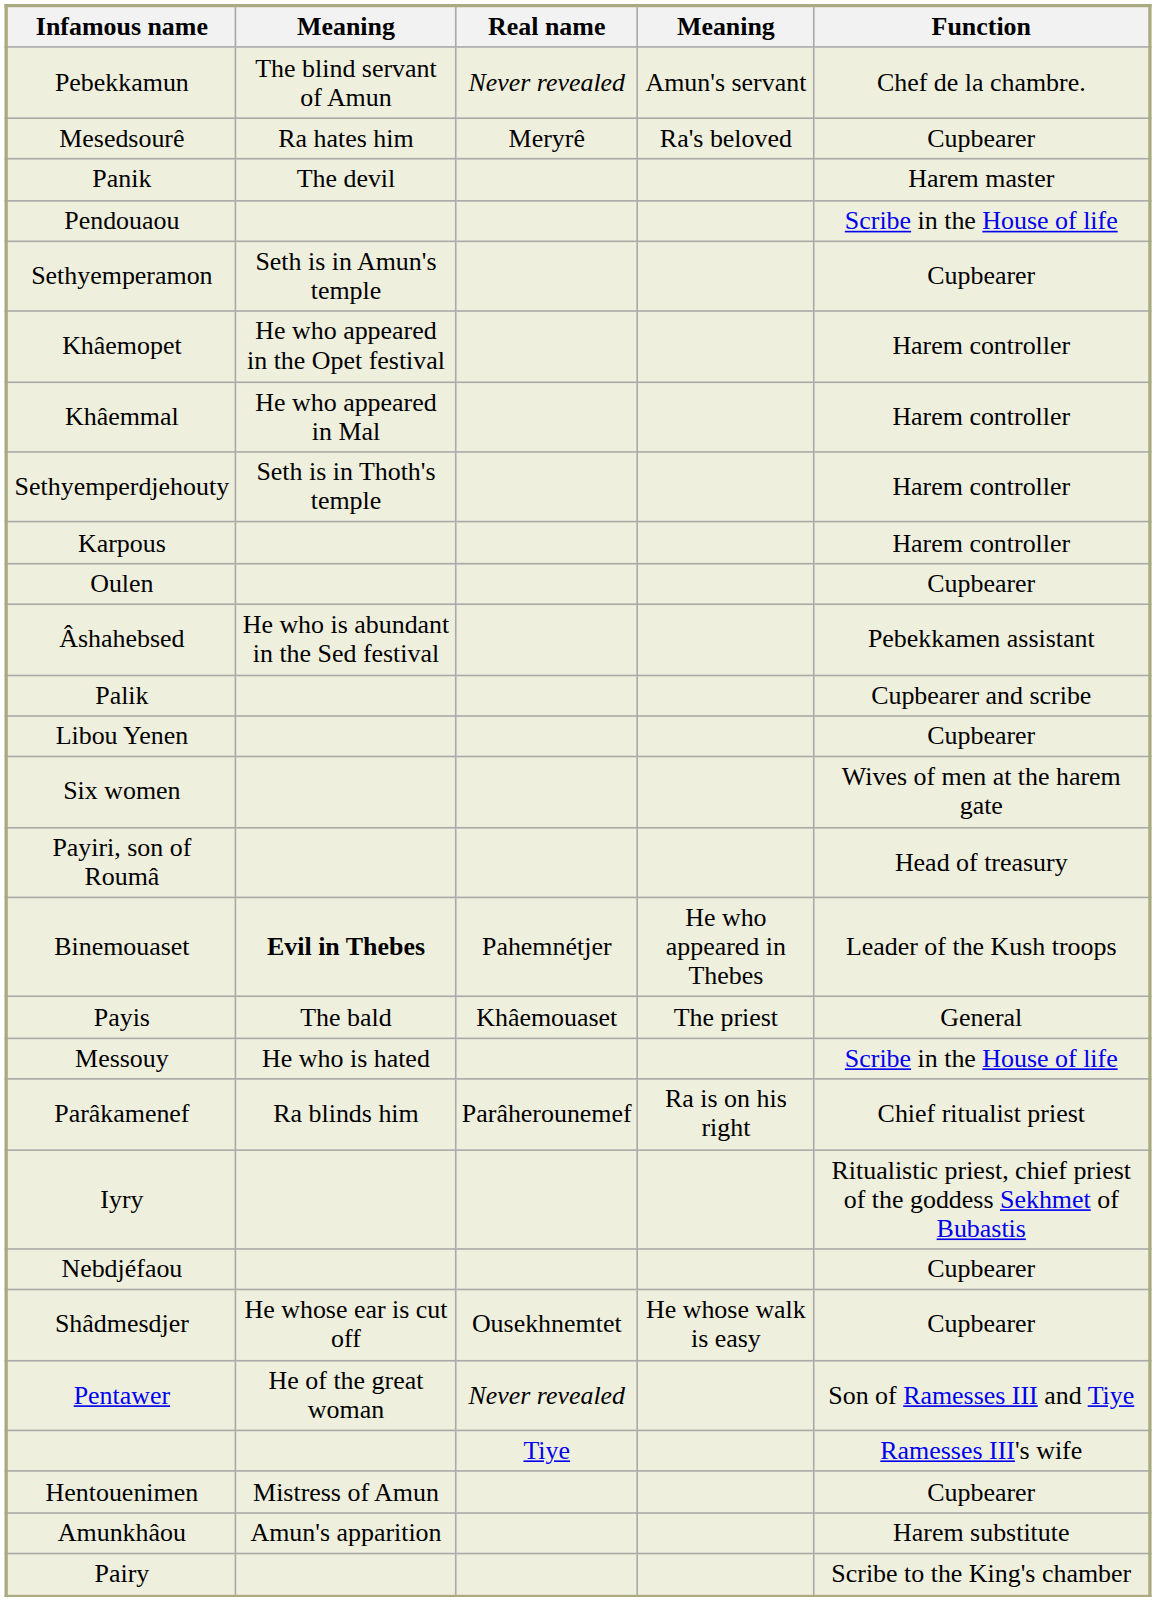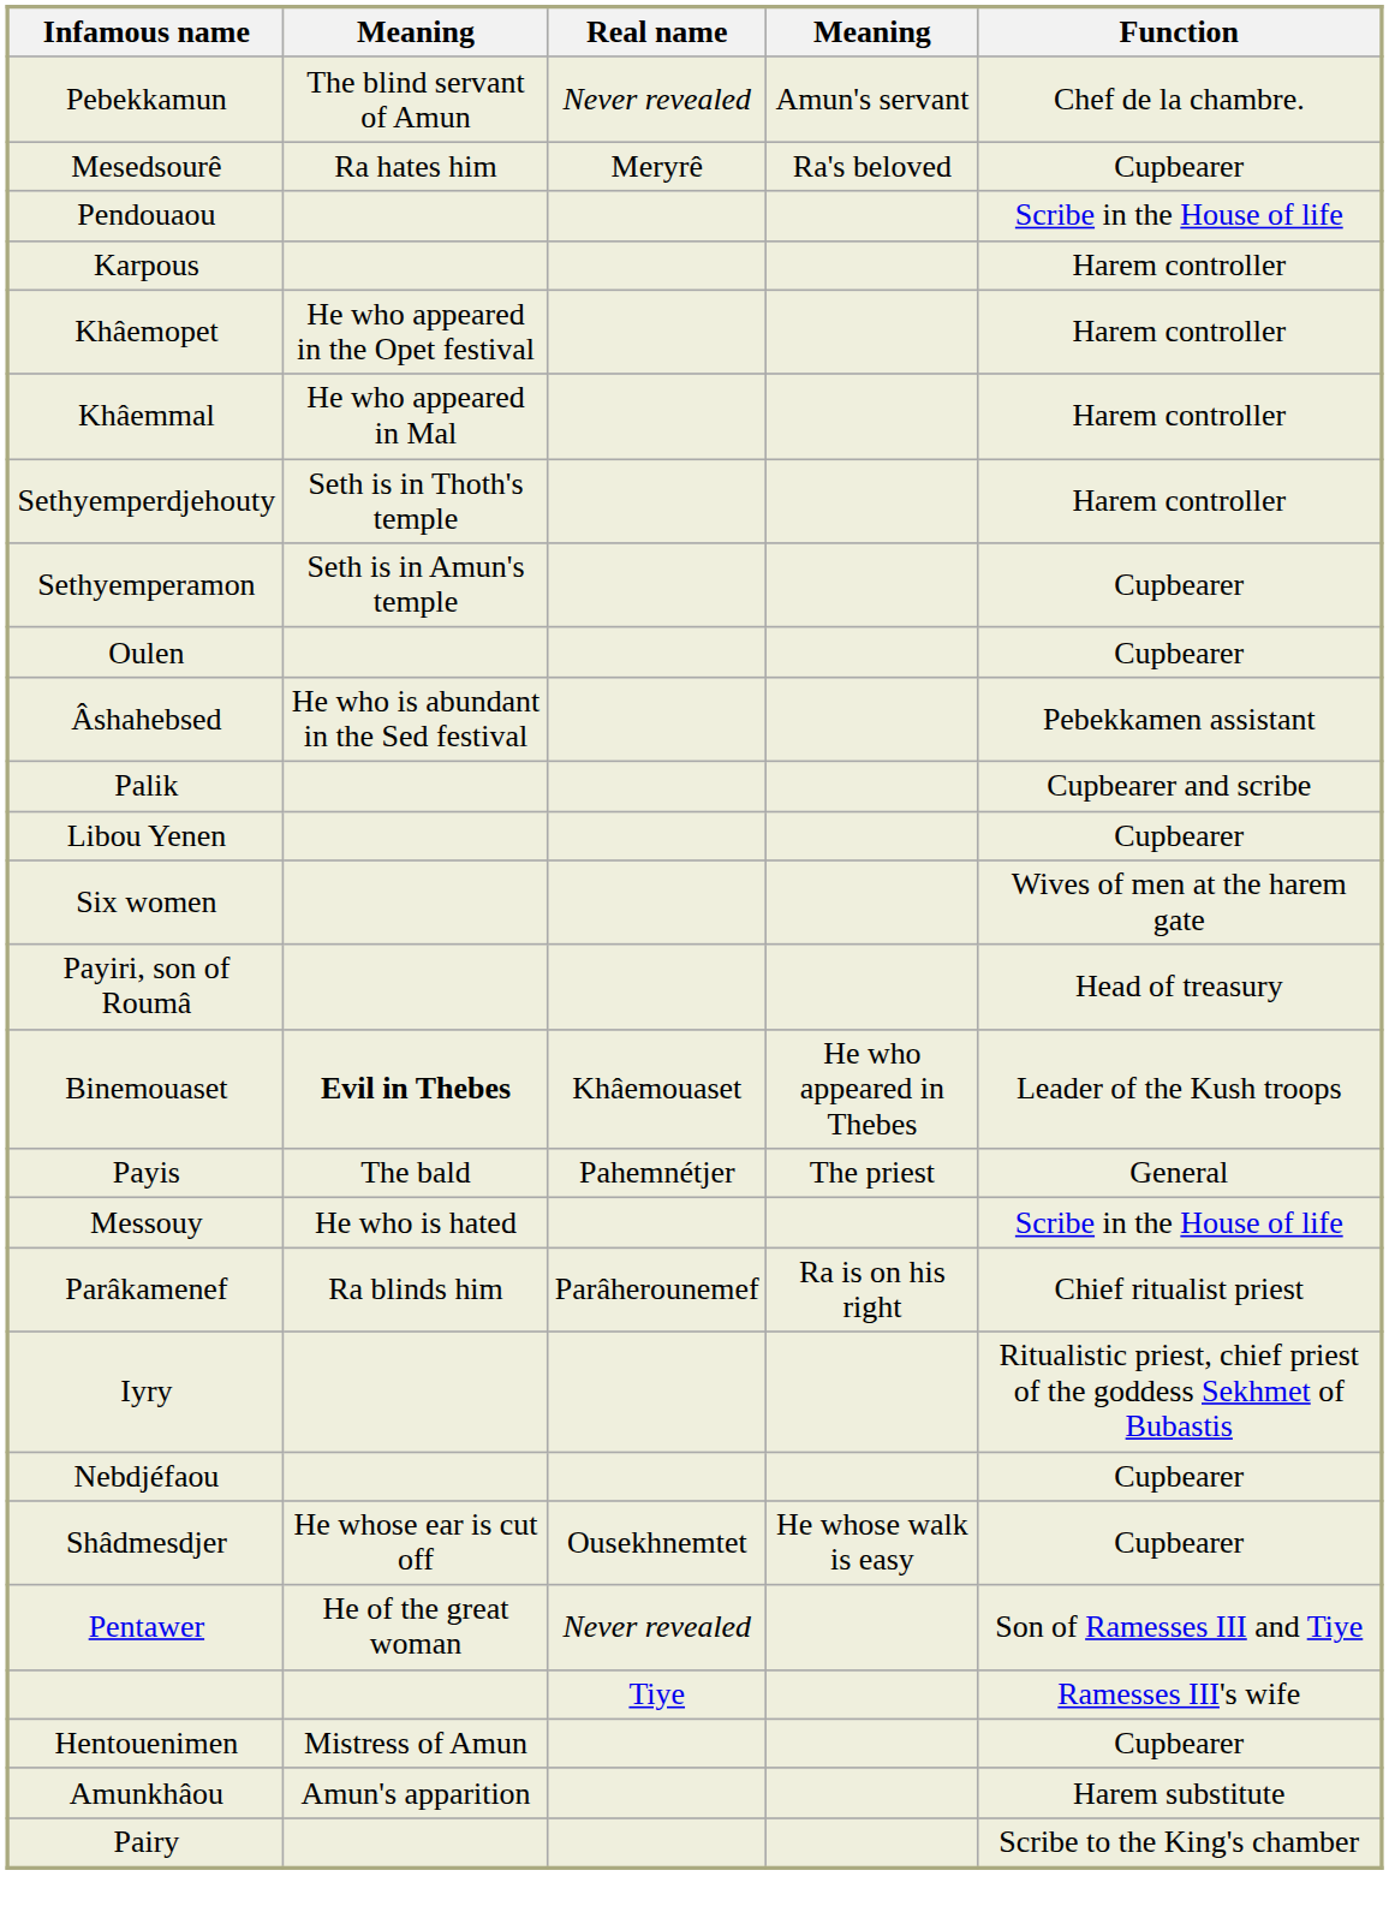 <table class="wikitable" width="80%" align="none" rules="all" style="border:2px solid #AAAA80; background-color:#EFEFDD ; margin:auto">
 <tr style="background:#CCCCAA;">
 <th>Infamous name</th>
 <th>Meaning</th>
 <th>Real name</th>
 <th>Meaning</th>
 <th>Function</th>
 </tr>
 <tr>
 <td style="text-align:center">Pebekkamun</td>
 <td style="text-align:center">The blind servant of Amun</td>
 <td style="text-align:center"><em>Never revealed</em></td>
 <td style="text-align:center">Amun's servant</td>
 <td style="text-align:center">Chef de la chambre.</td>
 </tr>
 <tr>
 <td style="text-align:center">Mesedsourê</td>
 <td style="text-align:center">Ra hates him</td>
 <td style="text-align:center">Meryrê</td>
 <td style="text-align:center">Ra's beloved</td>
 <td style="text-align:center">Cupbearer</td>
 </tr>
 <tr>
-<td style="text-align:center">Panik</td>
-<td style="text-align:center">The devil</td>
-<td></td>
-<td></td>
-<td style="text-align:center">Harem master</td>
-</tr>
-<tr>
 <td style="text-align:center">Pendouaou</td>
 <td></td>
 <td></td>
 <td></td>
 <td style="text-align:center"><a href='#'>Scribe</a> in the <a href='#'>House of life</a></td>
 </tr>
 <tr>
-<td style="text-align:center">Sethyemperamon</td>
-<td style="text-align:center">Seth is in Amun's temple</td>
+<td style="text-align:center">Karpous</td>
 <td></td>
 <td></td>
-<td style="text-align:center">Cupbearer</td>
+<td></td>
+<td style="text-align:center">Harem controller</td>
 </tr>
 <tr>
 <td style="text-align:center">Khâemopet</td>
 <td style="text-align:center">He who appeared in the Opet festival</td>
 <td></td>
 <td></td>
 <td style="text-align:center">Harem controller</td>
 </tr>
 <tr>
 <td style="text-align:center">Khâemmal</td>
 <td style="text-align:center">He who appeared in Mal</td>
 <td></td>
 <td></td>
 <td style="text-align:center">Harem controller</td>
 </tr>
 <tr>
 <td style="text-align:center">Sethyemperdjehouty</td>
 <td style="text-align:center">Seth is in Thoth's temple</td>
 <td></td>
 <td></td>
 <td style="text-align:center">Harem controller</td>
 </tr>
 <tr>
-<td style="text-align:center">Karpous</td>
+<td style="text-align:center">Sethyemperamon</td>
+<td style="text-align:center">Seth is in Amun's temple</td>
 <td></td>
 <td></td>
-<td></td>
-<td style="text-align:center">Harem controller</td>
+<td style="text-align:center">Cupbearer</td>
 </tr>
 <tr>
 <td style="text-align:center">Oulen</td>
 <td></td>
 <td></td>
 <td></td>
 <td style="text-align:center">Cupbearer</td>
 </tr>
 <tr>
 <td style="text-align:center">Âshahebsed</td>
 <td style="text-align:center">He who is abundant in the Sed festival</td>
 <td></td>
 <td></td>
 <td style="text-align:center">Pebekkamen assistant</td>
 </tr>
 <tr>
 <td style="text-align:center">Palik</td>
 <td></td>
 <td></td>
 <td></td>
 <td style="text-align:center">Cupbearer and scribe</td>
 </tr>
 <tr>
 <td style="text-align:center">Libou Yenen</td>
 <td></td>
 <td></td>
 <td></td>
 <td style="text-align:center">Cupbearer</td>
 </tr>
 <tr>
 <td style="text-align:center">Six women</td>
 <td></td>
 <td></td>
 <td></td>
 <td style="text-align:center">Wives of men at the harem gate</td>
 </tr>
 <tr>
 <td style="text-align:center">Payiri, son of Roumâ</td>
 <td></td>
 <td></td>
 <td></td>
 <td style="text-align:center">Head of treasury</td>
 </tr>
 <tr>
 <td style="text-align:center">Binemouaset</td>
 <td style="text-align:center"><strong>Evil in Thebes</strong></td>
-<td style="text-align:center">Pahemnétjer</td>
+<td style="text-align:center">Khâemouaset</td>
 <td style="text-align:center">He who appeared in Thebes</td>
 <td style="text-align:center">Leader of the Kush troops</td>
 </tr>
 <tr>
 <td style="text-align:center">Payis</td>
 <td style="text-align:center">The bald</td>
-<td style="text-align:center">Khâemouaset</td>
+<td style="text-align:center">Pahemnétjer</td>
 <td style="text-align:center">The priest</td>
 <td style="text-align:center">General</td>
 </tr>
 <tr>
 <td style="text-align:center">Messouy</td>
 <td style="text-align:center">He who is hated</td>
 <td></td>
 <td></td>
 <td style="text-align:center"><a href='#'>Scribe</a> in the <a href='#'>House of life</a></td>
 </tr>
 <tr>
 <td style="text-align:center">Parâkamenef</td>
 <td style="text-align:center">Ra blinds him</td>
 <td style="text-align:center">Parâherounemef</td>
 <td style="text-align:center">Ra is on his right</td>
 <td style="text-align:center">Chief ritualist priest</td>
 </tr>
 <tr>
 <td style="text-align:center">Iyry</td>
 <td></td>
 <td></td>
 <td></td>
 <td style="text-align:center">Ritualistic priest, chief priest of the goddess <a href='#'>Sekhmet</a> of <a href='#'>Bubastis</a></td>
 </tr>
 <tr>
 <td style="text-align:center">Nebdjéfaou</td>
 <td></td>
 <td></td>
 <td></td>
 <td style="text-align:center">Cupbearer</td>
 </tr>
 <tr>
 <td style="text-align:center">Shâdmesdjer</td>
 <td style="text-align:center">He whose ear is cut off</td>
 <td style="text-align:center">Ousekhnemtet</td>
 <td style="text-align:center">He whose walk is easy</td>
 <td style="text-align:center">Cupbearer</td>
 </tr>
 <tr>
 <td style="text-align:center"><a href='#'>Pentawer</a></td>
 <td style="text-align:center">He of the great woman</td>
 <td style="text-align:center"><em>Never revealed</em></td>
 <td></td>
 <td style="text-align:center">Son of <a href='#'>Ramesses III</a> and <a href='#'>Tiye</a></td>
 </tr>
 <tr>
 <td></td>
 <td></td>
 <td style="text-align:center"><a href='#'>Tiye</a></td>
 <td></td>
 <td style="text-align:center"><a href='#'>Ramesses III</a>'s wife</td>
 </tr>
 <tr>
 <td style="text-align:center">Hentouenimen</td>
 <td style="text-align:center">Mistress of Amun</td>
 <td></td>
 <td></td>
 <td style="text-align:center">Cupbearer</td>
 </tr>
 <tr>
 <td style="text-align:center">Amunkhâou</td>
 <td style="text-align:center">Amun's apparition</td>
 <td></td>
 <td></td>
 <td style="text-align:center">Harem substitute</td>
 </tr>
 <tr>
 <td style="text-align:center">Pairy</td>
 <td></td>
 <td></td>
 <td></td>
 <td style="text-align:center">Scribe to the King's chamber</td>
 </tr>
 </table>
